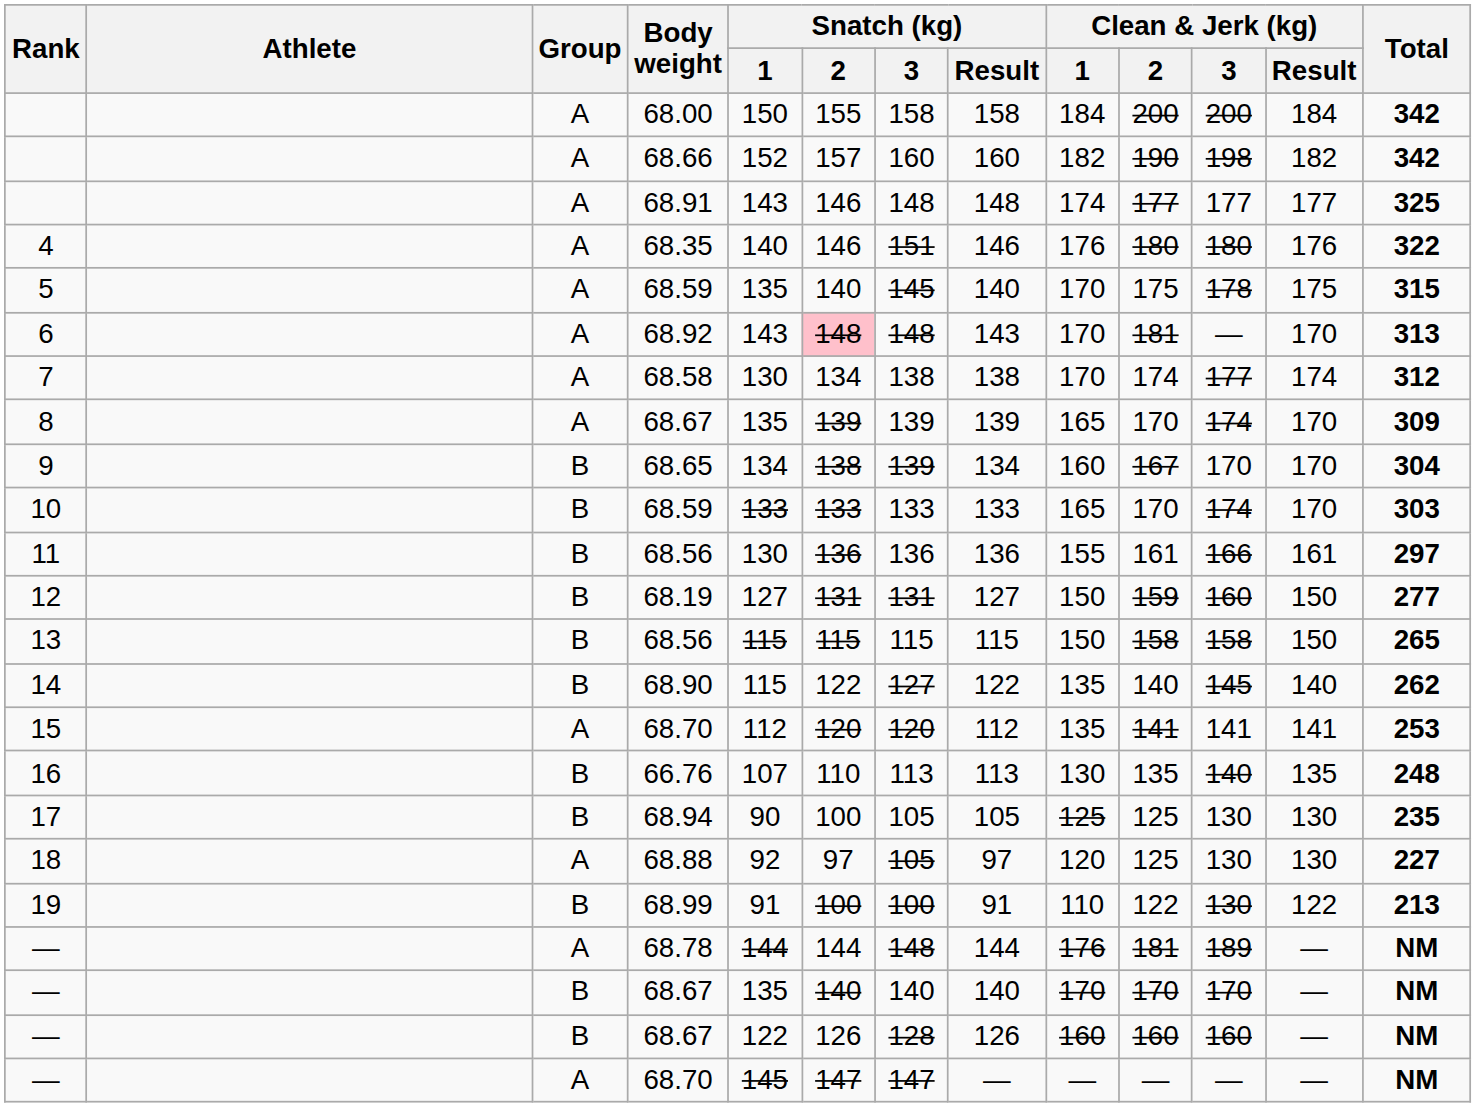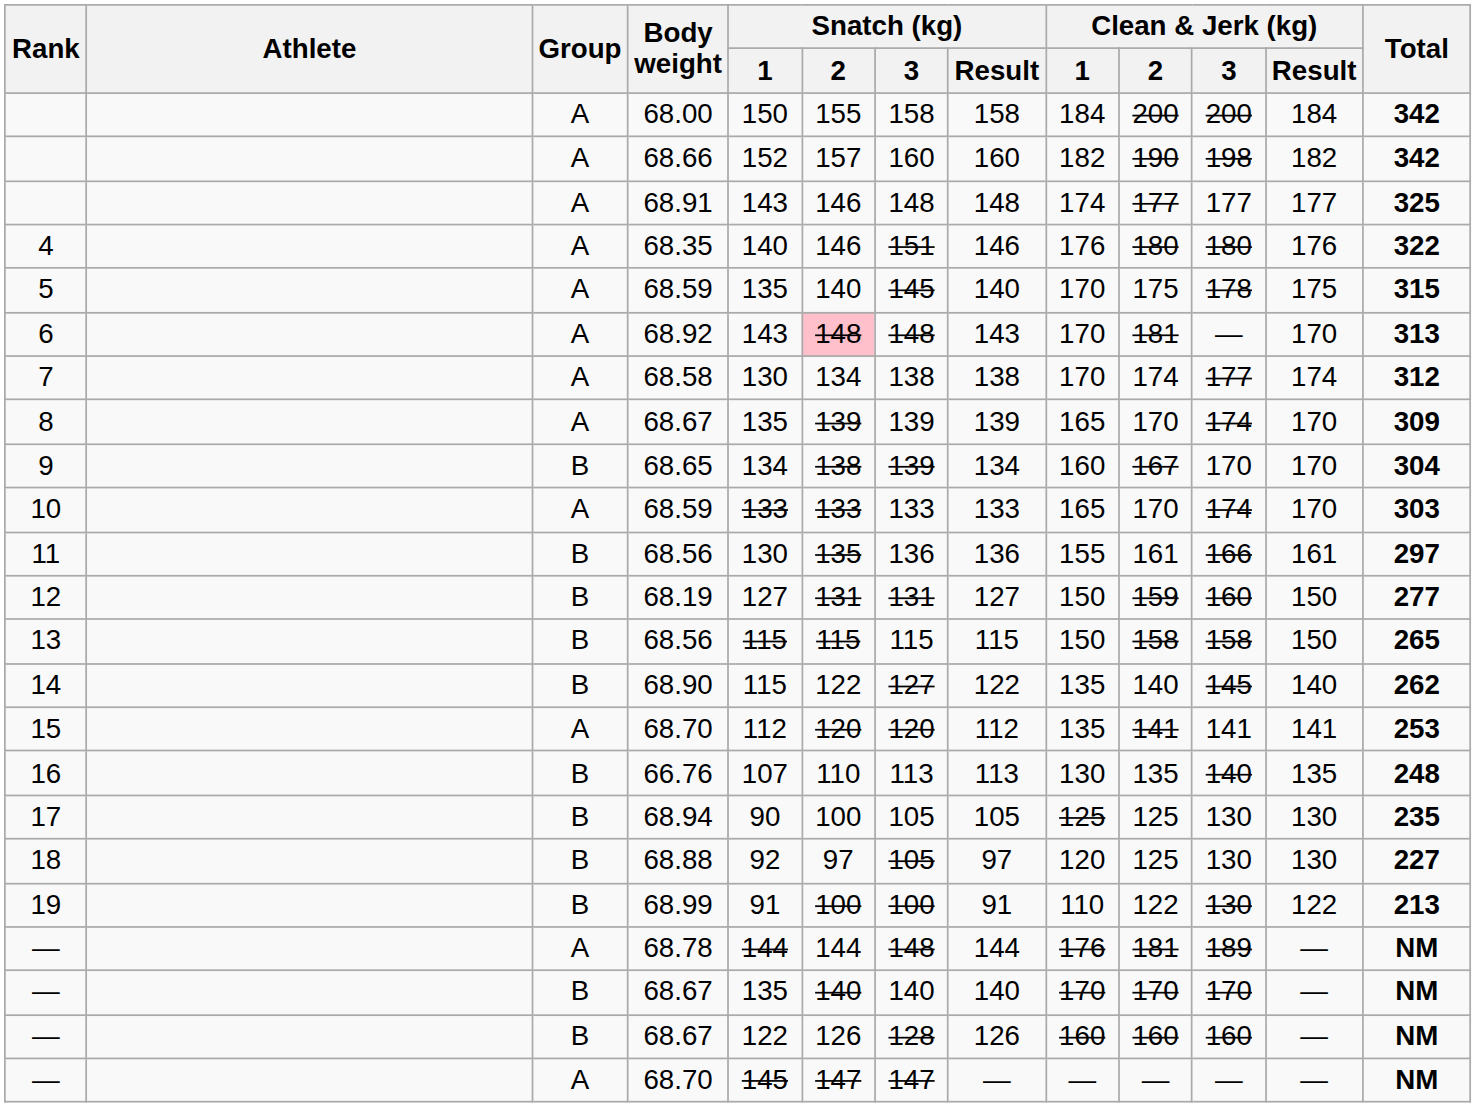 <table class = "wikitable" style="text-align:center;">
 <tr>
 <th rowspan=2 width=40>Rank</th>
 <th rowspan=2 width=250>Athlete</th>
 <th rowspan=2 width=40>Group</th>
 <th rowspan=2 width=50>Body weight</th>
 <th colspan=4>Snatch (kg)</th>
 <th colspan=4>Clean & Jerk (kg)</th>
 <th rowspan=2 width=55>Total</th>
 </tr>
 <tr>
 <th width=35>1</th>
 <th width=35>2</th>
 <th width=35>3</th>
 <th width=45>Result</th>
 <th width=35>1</th>
 <th width=35>2</th>
 <th width=35>3</th>
 <th width=45>Result</th>
 </tr>
 <tr>
 <td></td>
 <td align=left></td>
 <td>A</td>
 <td>68.00</td>
 <td>150</td>
 <td>155</td>
 <td>158</td>
 <td>158</td>
 <td>184</td>
 <td><s>200</s></td>
 <td><s>200</s></td>
 <td>184</td>
 <td><strong>342</strong></td>
 </tr>
 <tr>
 <td></td>
 <td align=left></td>
 <td>A</td>
 <td>68.66</td>
 <td>152</td>
 <td>157</td>
 <td>160</td>
 <td>160</td>
 <td>182</td>
 <td><s>190</s></td>
 <td><s>198</s></td>
 <td>182</td>
 <td><strong>342</strong></td>
 </tr>
 <tr>
 <td></td>
 <td align=left></td>
 <td>A</td>
 <td>68.91</td>
 <td>143</td>
 <td>146</td>
 <td>148</td>
 <td>148</td>
 <td>174</td>
 <td><s>177</s></td>
 <td>177</td>
 <td>177</td>
 <td><strong>325</strong></td>
 </tr>
 <tr>
 <td>4</td>
 <td align=left></td>
 <td>A</td>
 <td>68.35</td>
 <td>140</td>
 <td>146</td>
 <td><s>151</s></td>
 <td>146</td>
 <td>176</td>
 <td><s>180</s></td>
 <td><s>180</s></td>
 <td>176</td>
 <td><strong>322</strong></td>
 </tr>
 <tr>
 <td>5</td>
 <td align=left></td>
 <td>A</td>
 <td>68.59</td>
 <td>135</td>
 <td>140</td>
 <td><s>145</s></td>
 <td>140</td>
 <td>170</td>
 <td>175</td>
 <td><s>178</s></td>
 <td>175</td>
 <td><strong>315</strong></td>
 </tr>
 <tr>
 <td>6</td>
 <td align=left></td>
 <td>A</td>
 <td>68.92</td>
 <td>143</td>
 <td style="background: pink;"><s>148</s></td>
 <td><s>148</s></td>
 <td>143</td>
 <td>170</td>
 <td><s>181</s></td>
 <td>—</td>
 <td>170</td>
 <td><strong>313</strong></td>
 </tr>
 <tr>
 <td>7</td>
 <td align=left></td>
 <td>A</td>
 <td>68.58</td>
 <td>130</td>
 <td>134</td>
 <td>138</td>
 <td>138</td>
 <td>170</td>
 <td>174</td>
 <td><s>177</s></td>
 <td>174</td>
 <td><strong>312</strong></td>
 </tr>
 <tr>
 <td>8</td>
 <td align=left></td>
 <td>A</td>
 <td>68.67</td>
 <td>135</td>
 <td><s>139</s></td>
 <td>139</td>
 <td>139</td>
 <td>165</td>
 <td>170</td>
 <td><s>174</s></td>
 <td>170</td>
 <td><strong>309</strong></td>
 </tr>
 <tr>
 <td>9</td>
 <td align=left></td>
 <td>B</td>
 <td>68.65</td>
 <td>134</td>
 <td><s>138</s></td>
 <td><s>139</s></td>
 <td>134</td>
 <td>160</td>
 <td><s>167</s></td>
 <td>170</td>
 <td>170</td>
 <td><strong>304</strong></td>
 </tr>
 <tr>
 <td>10</td>
 <td align=left></td>
-<td>B</td>
+<td>A</td>
 <td>68.59</td>
 <td><s>133</s></td>
 <td><s>133</s></td>
 <td>133</td>
 <td>133</td>
 <td>165</td>
 <td>170</td>
 <td><s>174</s></td>
 <td>170</td>
 <td><strong>303</strong></td>
 </tr>
 <tr>
 <td>11</td>
 <td align=left></td>
 <td>B</td>
 <td>68.56</td>
 <td>130</td>
-<td><s>136</s></td>
+<td><s>135</s></td>
 <td>136</td>
 <td>136</td>
 <td>155</td>
 <td>161</td>
 <td><s>166</s></td>
 <td>161</td>
 <td><strong>297</strong></td>
 </tr>
 <tr>
 <td>12</td>
 <td align=left></td>
 <td>B</td>
 <td>68.19</td>
 <td>127</td>
 <td><s>131</s></td>
 <td><s>131</s></td>
 <td>127</td>
 <td>150</td>
 <td><s>159</s></td>
 <td><s>160</s></td>
 <td>150</td>
 <td><strong>277</strong></td>
 </tr>
 <tr>
 <td>13</td>
 <td align=left></td>
 <td>B</td>
 <td>68.56</td>
 <td><s>115</s></td>
 <td><s>115</s></td>
 <td>115</td>
 <td>115</td>
 <td>150</td>
 <td><s>158</s></td>
 <td><s>158</s></td>
 <td>150</td>
 <td><strong>265</strong></td>
 </tr>
 <tr>
 <td>14</td>
 <td align=left></td>
 <td>B</td>
 <td>68.90</td>
 <td>115</td>
 <td>122</td>
 <td><s>127</s></td>
 <td>122</td>
 <td>135</td>
 <td>140</td>
 <td><s>145</s></td>
 <td>140</td>
 <td><strong>262</strong></td>
 </tr>
 <tr>
 <td>15</td>
 <td align=left></td>
 <td>A</td>
 <td>68.70</td>
 <td>112</td>
 <td><s>120</s></td>
 <td><s>120</s></td>
 <td>112</td>
 <td>135</td>
 <td><s>141</s></td>
 <td>141</td>
 <td>141</td>
 <td><strong>253</strong></td>
 </tr>
 <tr>
 <td>16</td>
 <td align=left></td>
 <td>B</td>
 <td>66.76</td>
 <td>107</td>
 <td>110</td>
 <td>113</td>
 <td>113</td>
 <td>130</td>
 <td>135</td>
 <td><s>140</s></td>
 <td>135</td>
 <td><strong>248</strong></td>
 </tr>
 <tr>
 <td>17</td>
 <td align=left></td>
 <td>B</td>
 <td>68.94</td>
 <td>90</td>
 <td>100</td>
 <td>105</td>
 <td>105</td>
 <td><s>125</s></td>
 <td>125</td>
 <td>130</td>
 <td>130</td>
 <td><strong>235</strong></td>
 </tr>
 <tr>
 <td>18</td>
 <td align=left></td>
-<td>A</td>
+<td>B</td>
 <td>68.88</td>
 <td>92</td>
 <td>97</td>
 <td><s>105</s></td>
 <td>97</td>
 <td>120</td>
 <td>125</td>
 <td>130</td>
 <td>130</td>
 <td><strong>227</strong></td>
 </tr>
 <tr>
 <td>19</td>
 <td align=left></td>
 <td>B</td>
 <td>68.99</td>
 <td>91</td>
 <td><s>100</s></td>
 <td><s>100</s></td>
 <td>91</td>
 <td>110</td>
 <td>122</td>
 <td><s>130</s></td>
 <td>122</td>
 <td><strong>213</strong></td>
 </tr>
 <tr>
 <td>—</td>
 <td align=left></td>
 <td>A</td>
 <td>68.78</td>
 <td><s>144</s></td>
 <td>144</td>
 <td><s>148</s></td>
 <td>144</td>
 <td><s>176</s></td>
 <td><s>181</s></td>
 <td><s>189</s></td>
 <td>—</td>
 <td><strong>NM</strong></td>
 </tr>
 <tr>
 <td>—</td>
 <td align=left></td>
 <td>B</td>
 <td>68.67</td>
 <td>135</td>
 <td><s>140</s></td>
 <td>140</td>
 <td>140</td>
 <td><s>170</s></td>
 <td><s>170</s></td>
 <td><s>170</s></td>
 <td>—</td>
 <td><strong>NM</strong></td>
 </tr>
 <tr>
 <td>—</td>
 <td align=left></td>
 <td>B</td>
 <td>68.67</td>
 <td>122</td>
 <td>126</td>
 <td><s>128</s></td>
 <td>126</td>
 <td><s>160</s></td>
 <td><s>160</s></td>
 <td><s>160</s></td>
 <td>—</td>
 <td><strong>NM</strong></td>
 </tr>
 <tr>
 <td>—</td>
 <td align=left></td>
 <td>A</td>
 <td>68.70</td>
 <td><s>145</s></td>
 <td><s>147</s></td>
 <td><s>147</s></td>
 <td>—</td>
 <td>—</td>
 <td>—</td>
 <td>—</td>
 <td>—</td>
 <td><strong>NM</strong></td>
 </tr>
 </table>
